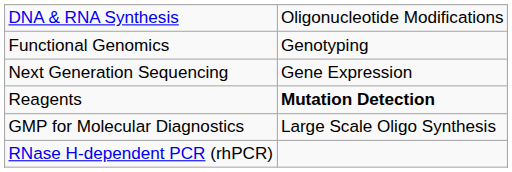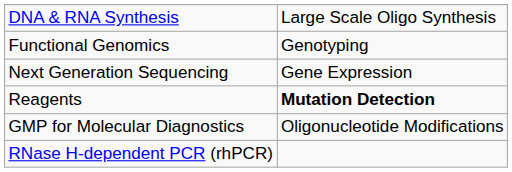 <table class="wikitable" border="1">
 <tr>
 </tr>
 <tr>
 <td><a href='#'>DNA & RNA Synthesis</a></td>
-<td>Oligonucleotide Modifications</td>
+<td>Large Scale Oligo Synthesis</td>
 </tr>
 <tr>
 <td>Functional Genomics</td>
 <td>Genotyping</td>
 </tr>
 <tr>
 <td>Next Generation Sequencing</td>
 <td>Gene Expression</td>
 </tr>
 <tr>
 <td>Reagents</td>
 <td><strong>Mutation Detection</strong></td>
 </tr>
 <tr>
 <td>GMP for Molecular Diagnostics</td>
-<td>Large Scale Oligo Synthesis</td>
+<td>Oligonucleotide Modifications</td>
 </tr>
 <tr>
 <td><a href='#'>RNase H-dependent PCR</a> (rhPCR)</td>
 </tr>
 </table>
